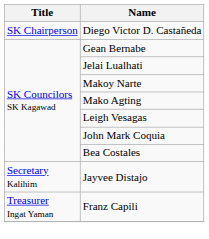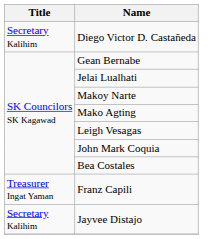 <table class="wikitable">
 <tr>
 <th>Title</th>
 <th>Name</th>
 </tr>
 <tr>
-<td><a href='#'>SK Chairperson</a></td>
+<td><a href='#'>Secretary</a><br><small>Kalihim</small></td>
 <td>Diego Victor D. Castañeda</td>
 </tr>
 <tr>
 <td rowspan=7><a href='#'>SK Councilors</a><br><small>SK Kagawad</small></td>
 <td>Gean Bernabe</td>
 </tr>
 <tr>
 <td>Jelai Lualhati</td>
 </tr>
 <tr>
 <td>Makoy Narte</td>
 </tr>
 <tr>
 <td>Mako Agting</td>
 </tr>
 <tr>
 <td>Leigh Vesagas</td>
 </tr>
 <tr>
 <td>John Mark Coquia</td>
 </tr>
 <tr>
 <td>Bea Costales</td>
 </tr>
 <tr>
+<td><a href='#'>Treasurer</a><br><small>Ingat Yaman</small></td>
+<td>Franz Capili</td>
+</tr>
+<tr>
 <td><a href='#'>Secretary</a><br><small>Kalihim</small></td>
 <td>Jayvee Distajo</td>
 </tr>
 <tr>
-<td><a href='#'>Treasurer</a><br><small>Ingat Yaman</small></td>
-<td>Franz Capili</td>
-</tr>
-<tr>
 </tr>
 </table>
